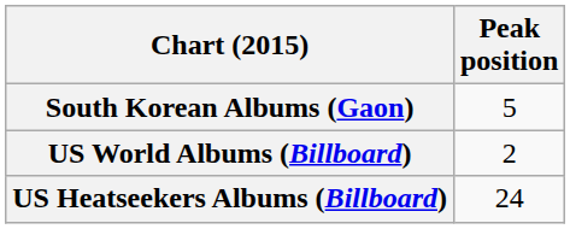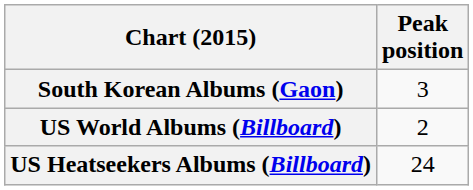 <table class="wikitable plainrowheaders sortable">
 <tr>
 <th scope="col">Chart (2015)</th>
 <th scope="col">Peak<br>position</th>
 </tr>
 <tr>
 <th scope="row">South Korean Albums (<a href='#'>Gaon</a>)</th>
-<td style="text-align:center">5</td>
+<td style="text-align:center">3</td>
 </tr>
 <tr>
 <th scope="row">US World Albums (<a href='#'><em>Billboard</em></a>)</th>
 <td style="text-align:center">2</td>
 </tr>
 <tr>
 <th scope="row">US Heatseekers Albums (<a href='#'><em>Billboard</em></a>)</th>
 <td style="text-align:center">24</td>
 </tr>
 </table>
